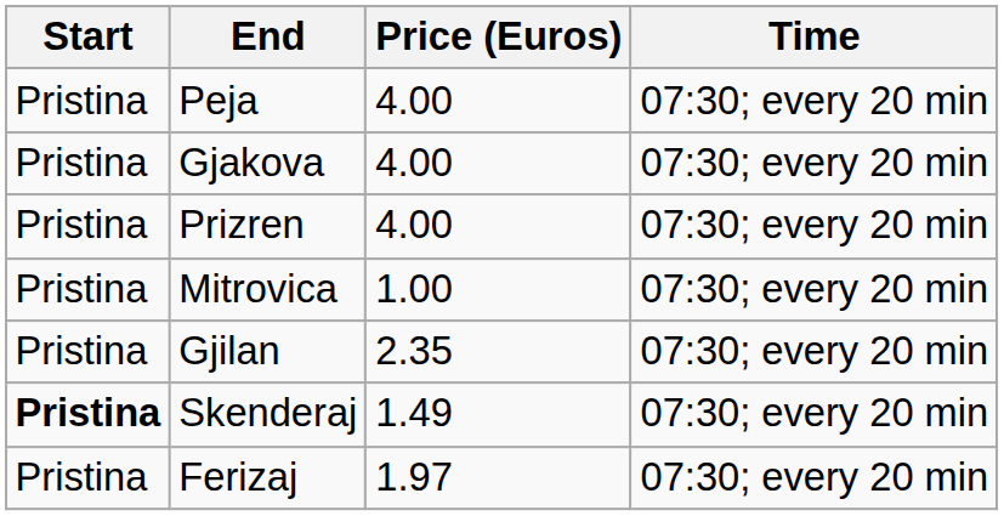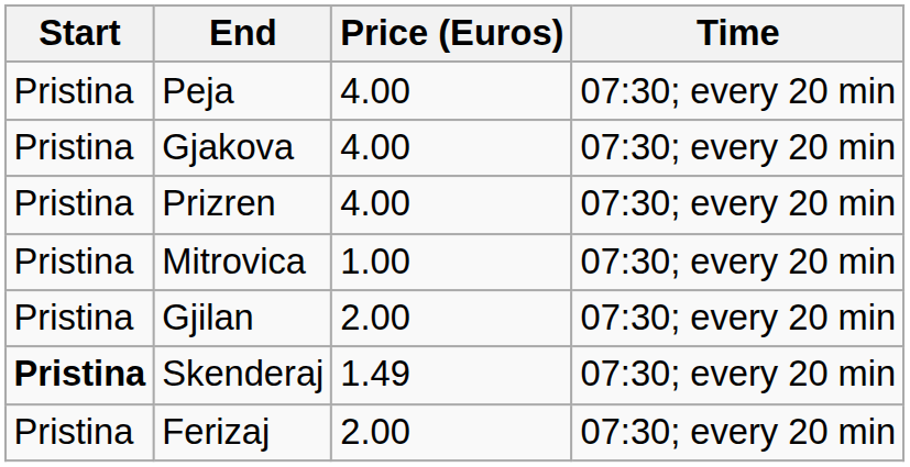 <table class="wikitable">
 <tr>
 <th>Start</th>
 <th>End</th>
 <th>Price (Euros)</th>
 <th>Time</th>
 </tr>
 <tr>
 <td>Pristina</td>
 <td>Peja</td>
 <td>4.00</td>
 <td>07:30; every 20 min</td>
 </tr>
 <tr>
 <td>Pristina</td>
 <td>Gjakova</td>
 <td>4.00</td>
 <td>07:30; every 20 min</td>
 </tr>
 <tr>
 <td>Pristina</td>
 <td>Prizren</td>
 <td>4.00</td>
 <td>07:30; every 20 min</td>
 </tr>
 <tr>
 <td>Pristina</td>
 <td>Mitrovica</td>
 <td>1.00</td>
 <td>07:30; every 20 min</td>
 </tr>
 <tr>
 <td>Pristina</td>
 <td>Gjilan</td>
-<td>2.35</td>
+<td>2.00</td>
 <td>07:30; every 20 min</td>
 </tr>
 <tr>
 <td><strong>Pristina</strong></td>
 <td>Skenderaj</td>
 <td>1.49</td>
 <td>07:30; every 20 min</td>
 </tr>
 <tr>
 <td>Pristina</td>
 <td>Ferizaj</td>
-<td>1.97</td>
+<td>2.00</td>
 <td>07:30; every 20 min</td>
 </tr>
 </table>
